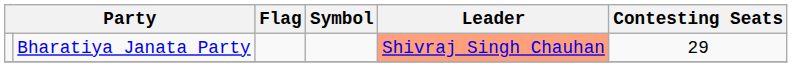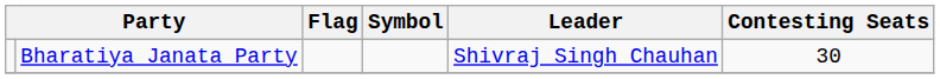 <table class="wikitable" style="text-align:center">
 <tr>
 <th colspan="2">Party</th>
 <th>Flag</th>
 <th>Symbol</th>
 <th>Leader</th>
 <th>Contesting Seats</th>
 </tr>
 <tr>
 <td></td>
 <td><a href='#'>Bharatiya Janata Party</a></td>
 <td></td>
 <td></td>
-<td style="background: lightsalmon;"><a href='#'>Shivraj Singh Chauhan</a></td>
-<td>29</td>
+<td><a href='#'>Shivraj Singh Chauhan</a></td>
+<td>30</td>
 </tr>
 <tr>
 </tr>
 </table>
